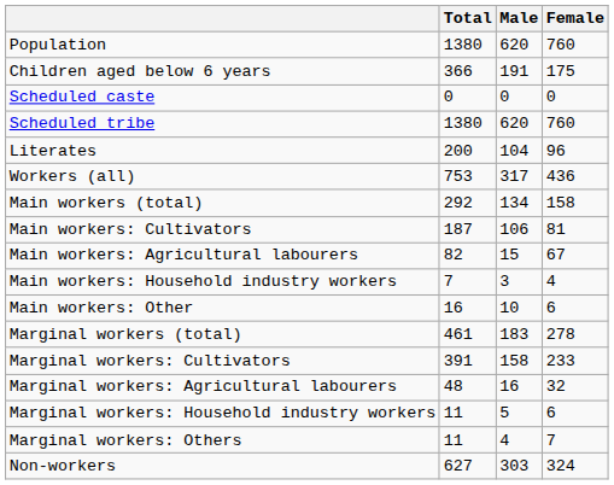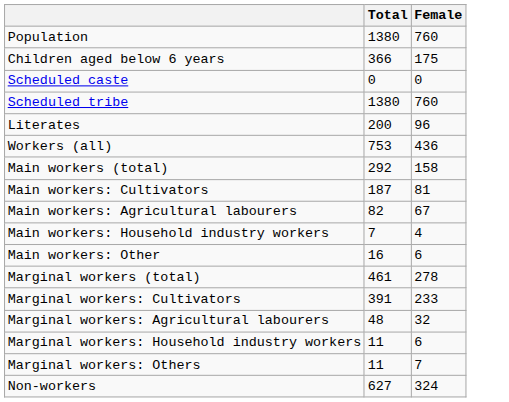 <table class="wikitable sortable">
 <tr>
 <th></th>
 <th>Total</th>
-<th>Male</th>
 <th>Female</th>
 </tr>
 <tr>
 <td>Population</td>
 <td>1380</td>
-<td>620</td>
 <td>760</td>
 </tr>
 <tr>
 <td>Children aged below 6 years</td>
 <td>366</td>
-<td>191</td>
 <td>175</td>
 </tr>
 <tr>
 <td><a href='#'>Scheduled caste</a></td>
 <td>0</td>
 <td>0</td>
-<td>0</td>
 </tr>
 <tr>
 <td><a href='#'>Scheduled tribe</a></td>
 <td>1380</td>
-<td>620</td>
 <td>760</td>
 </tr>
 <tr>
 <td>Literates</td>
 <td>200</td>
-<td>104</td>
 <td>96</td>
 </tr>
 <tr>
 <td>Workers (all)</td>
 <td>753</td>
-<td>317</td>
 <td>436</td>
 </tr>
 <tr>
 <td>Main workers (total)</td>
 <td>292</td>
-<td>134</td>
 <td>158</td>
 </tr>
 <tr>
 <td>Main workers: Cultivators</td>
 <td>187</td>
-<td>106</td>
 <td>81</td>
 </tr>
 <tr>
 <td>Main workers: Agricultural labourers</td>
 <td>82</td>
-<td>15</td>
 <td>67</td>
 </tr>
 <tr>
 <td>Main workers: Household industry workers</td>
 <td>7</td>
-<td>3</td>
 <td>4</td>
 </tr>
 <tr>
 <td>Main workers: Other</td>
 <td>16</td>
-<td>10</td>
 <td>6</td>
 </tr>
 <tr>
 <td>Marginal workers (total)</td>
 <td>461</td>
-<td>183</td>
 <td>278</td>
 </tr>
 <tr>
 <td>Marginal workers: Cultivators</td>
 <td>391</td>
-<td>158</td>
 <td>233</td>
 </tr>
 <tr>
 <td>Marginal workers: Agricultural labourers</td>
 <td>48</td>
-<td>16</td>
 <td>32</td>
 </tr>
 <tr>
 <td>Marginal workers: Household industry workers</td>
 <td>11</td>
-<td>5</td>
 <td>6</td>
 </tr>
 <tr>
 <td>Marginal workers: Others</td>
 <td>11</td>
-<td>4</td>
 <td>7</td>
 </tr>
 <tr>
 <td>Non-workers</td>
 <td>627</td>
-<td>303</td>
 <td>324</td>
 </tr>
 </table>
